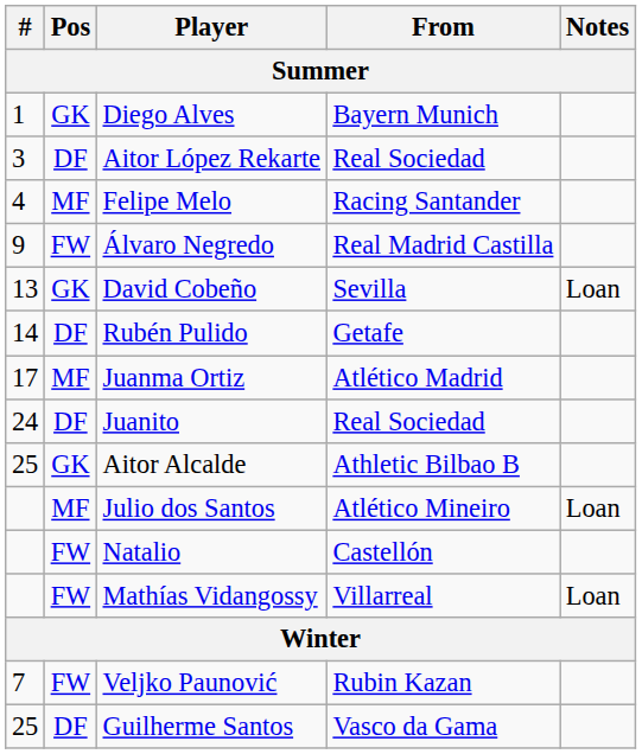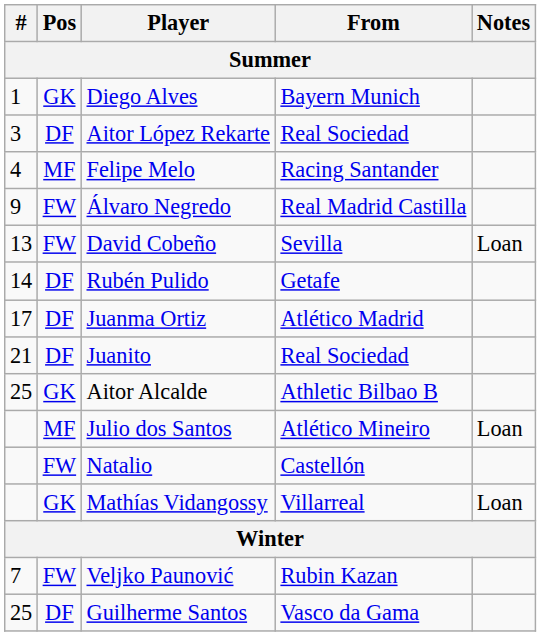 <table class="wikitable" style="font-size:95%; text-align:left;">
 <tr>
 <th>#</th>
 <th>Pos</th>
 <th>Player</th>
 <th>From</th>
 <th>Notes</th>
 </tr>
 <tr>
 <th colspan="5">Summer</th>
 </tr>
 <tr>
 <td>1</td>
 <td align="center"><a href='#'>GK</a></td>
 <td> <a href='#'>Diego Alves</a></td>
 <td> <a href='#'>Bayern Munich</a></td>
 <td></td>
 </tr>
 <tr>
 <td>3</td>
 <td align="center"><a href='#'>DF</a></td>
 <td> <a href='#'>Aitor López Rekarte</a></td>
 <td> <a href='#'>Real Sociedad</a></td>
 <td></td>
 </tr>
 <tr>
 <td>4</td>
 <td align="center"><a href='#'>MF</a></td>
 <td> <a href='#'>Felipe Melo</a></td>
 <td> <a href='#'>Racing Santander</a></td>
 <td></td>
 </tr>
 <tr>
 <td>9</td>
 <td align="center"><a href='#'>FW</a></td>
 <td> <a href='#'>Álvaro Negredo</a></td>
 <td> <a href='#'>Real Madrid Castilla</a></td>
 <td></td>
 </tr>
 <tr>
 <td>13</td>
-<td align="center"><a href='#'>GK</a></td>
+<td align="center"><a href='#'>FW</a></td>
 <td> <a href='#'>David Cobeño</a></td>
 <td> <a href='#'>Sevilla</a></td>
 <td>Loan</td>
 </tr>
 <tr>
 <td>14</td>
 <td align="center"><a href='#'>DF</a></td>
 <td> <a href='#'>Rubén Pulido</a></td>
 <td> <a href='#'>Getafe</a></td>
 <td></td>
 </tr>
 <tr>
 <td>17</td>
-<td align="center"><a href='#'>MF</a></td>
+<td align="center"><a href='#'>DF</a></td>
 <td> <a href='#'>Juanma Ortiz</a></td>
 <td> <a href='#'>Atlético Madrid</a></td>
 <td></td>
 </tr>
 <tr>
-<td>24</td>
+<td>21</td>
 <td align="center"><a href='#'>DF</a></td>
 <td> <a href='#'>Juanito</a></td>
 <td> <a href='#'>Real Sociedad</a></td>
 <td></td>
 </tr>
 <tr>
 <td>25</td>
 <td align="center"><a href='#'>GK</a></td>
 <td> Aitor Alcalde</td>
 <td> <a href='#'>Athletic Bilbao B</a></td>
 <td></td>
 </tr>
 <tr>
 <td></td>
 <td align="center"><a href='#'>MF</a></td>
 <td> <a href='#'>Julio dos Santos</a></td>
 <td> <a href='#'>Atlético Mineiro</a></td>
 <td>Loan</td>
 </tr>
 <tr>
 <td></td>
 <td align="center"><a href='#'>FW</a></td>
 <td> <a href='#'>Natalio</a></td>
 <td> <a href='#'>Castellón</a></td>
 <td></td>
 </tr>
 <tr>
 <td></td>
-<td align="center"><a href='#'>FW</a></td>
+<td align="center"><a href='#'>GK</a></td>
 <td> <a href='#'>Mathías Vidangossy</a></td>
 <td> <a href='#'>Villarreal</a></td>
 <td>Loan</td>
 </tr>
 <tr>
 <th colspan="5">Winter</th>
 </tr>
 <tr>
 <td>7</td>
 <td align="center"><a href='#'>FW</a></td>
 <td> <a href='#'>Veljko Paunović</a></td>
 <td> <a href='#'>Rubin Kazan</a></td>
 <td></td>
 </tr>
 <tr>
 <td>25</td>
 <td align="center"><a href='#'>DF</a></td>
 <td> <a href='#'>Guilherme Santos</a></td>
 <td> <a href='#'>Vasco da Gama</a></td>
 <td></td>
 </tr>
 </table>
